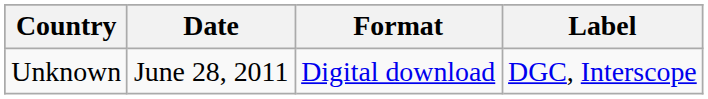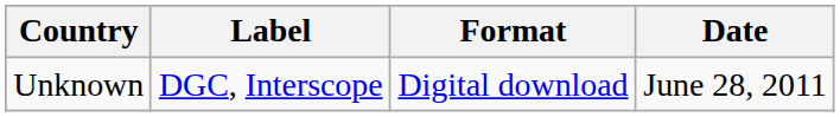 <table class="wikitable">
 <tr>
 <th>Country</th>
+<th>Label</th>
+<th>Format</th>
 <th>Date</th>
-<th>Format</th>
-<th>Label</th>
 </tr>
 <tr>
 <td>Unknown</td>
+<td rowspan="1"><a href='#'>DGC</a>, <a href='#'>Interscope</a></td>
+<td rowspan="1"><a href='#'>Digital download</a></td>
 <td rowspan="1">June 28, 2011</td>
-<td rowspan="1"><a href='#'>Digital download</a></td>
-<td rowspan="1"><a href='#'>DGC</a>, <a href='#'>Interscope</a></td>
 </tr>
 </table>
